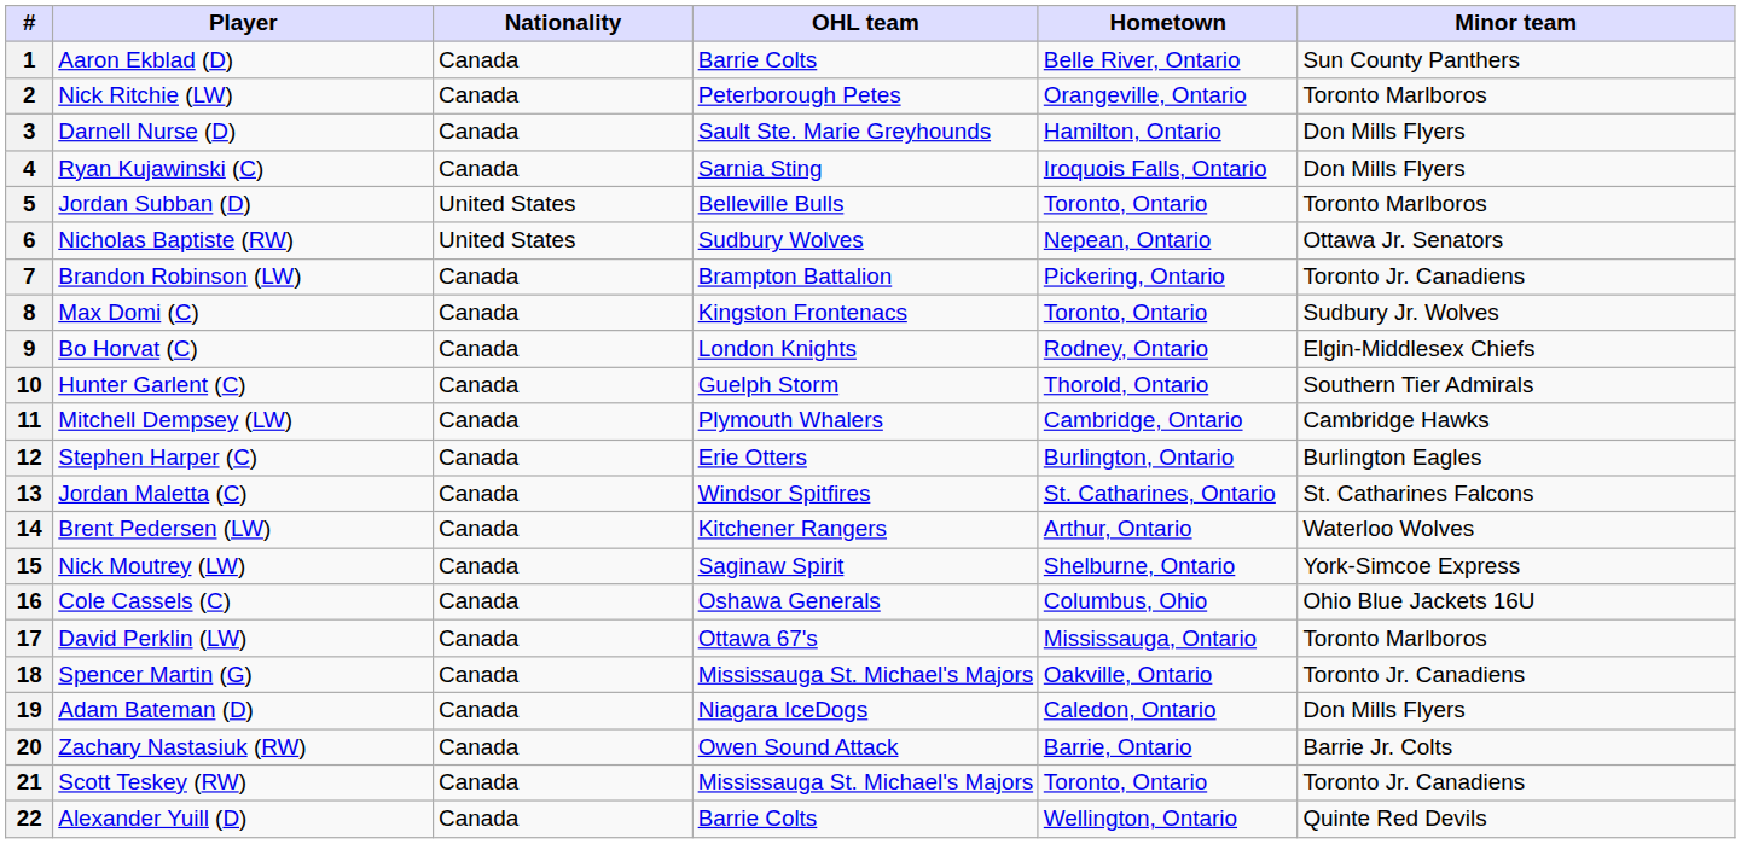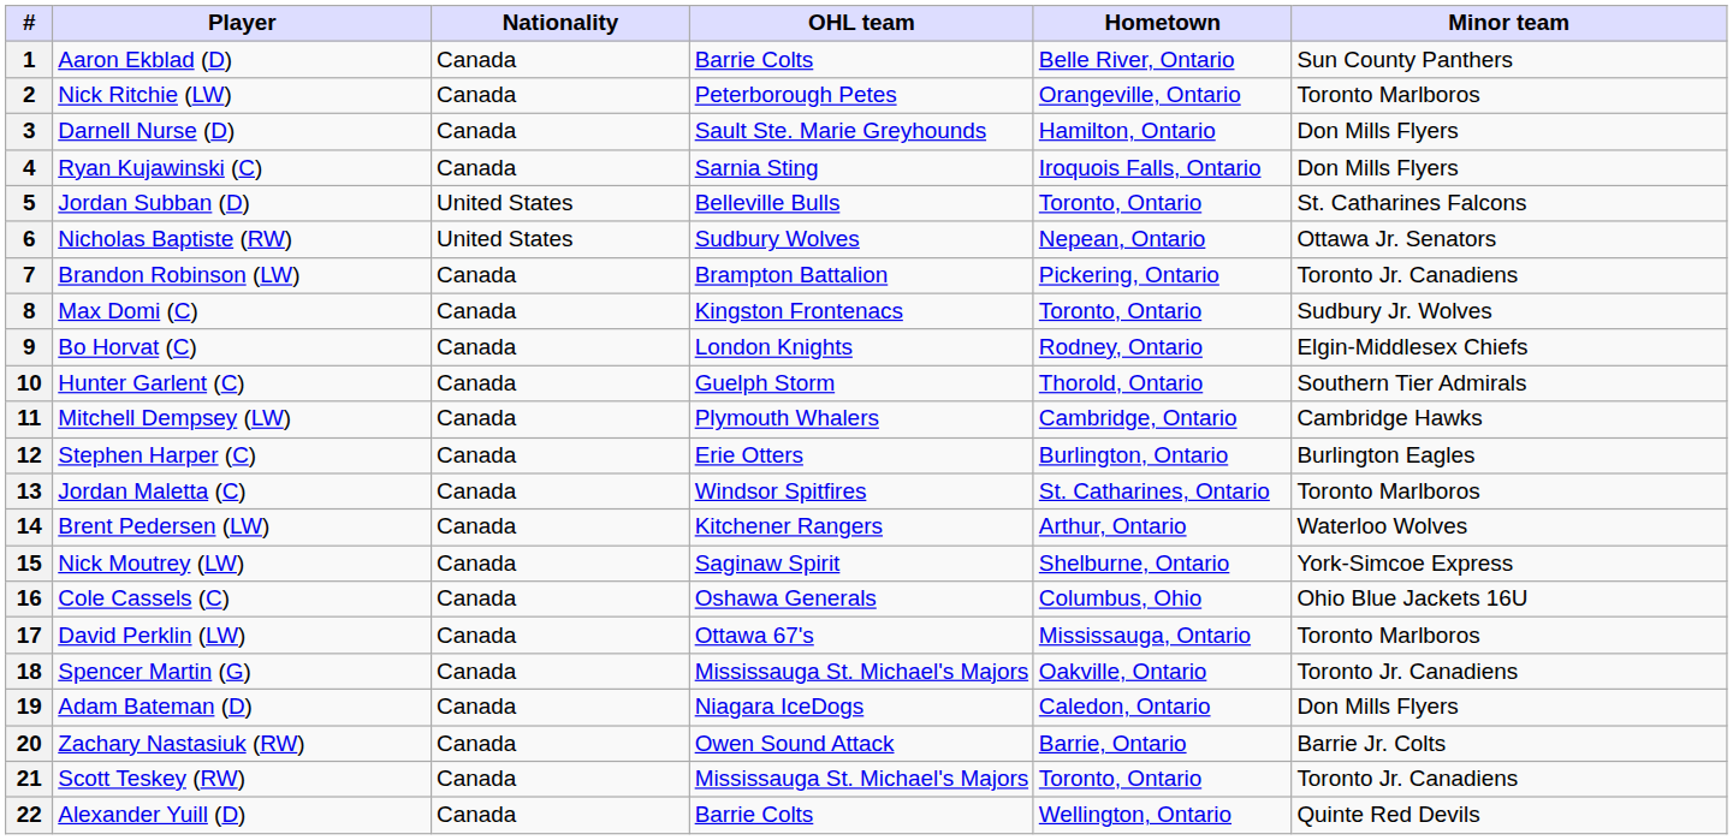 <table class="wikitable">
 <tr>
 <th style="background:#ddf; width:2.75%;">#</th>
 <th style="background:#ddf; width:22.0%;">Player</th>
 <th style="background:#ddf; width:15.0%;">Nationality</th>
 <th style="background:#ddf; width:20.0%;">OHL team</th>
 <th style="background:#ddf; width:15.0%;">Hometown</th>
 <th style="background:#ddf; width:100.0%;">Minor team</th>
 </tr>
 <tr>
 <th>1</th>
 <td><a href='#'>Aaron Ekblad</a> (<a href='#'>D</a>)</td>
 <td> Canada</td>
 <td><a href='#'>Barrie Colts</a></td>
 <td><a href='#'>Belle River, Ontario</a></td>
 <td>Sun County Panthers</td>
 </tr>
 <tr>
 <th>2</th>
 <td><a href='#'>Nick Ritchie</a> (<a href='#'>LW</a>)</td>
 <td> Canada</td>
 <td><a href='#'>Peterborough Petes</a></td>
 <td><a href='#'>Orangeville, Ontario</a></td>
 <td>Toronto Marlboros</td>
 </tr>
 <tr>
 <th>3</th>
 <td><a href='#'>Darnell Nurse</a> (<a href='#'>D</a>)</td>
 <td> Canada</td>
 <td><a href='#'>Sault Ste. Marie Greyhounds</a></td>
 <td><a href='#'>Hamilton, Ontario</a></td>
 <td>Don Mills Flyers</td>
 </tr>
 <tr>
 <th>4</th>
 <td><a href='#'>Ryan Kujawinski</a> (<a href='#'>C</a>)</td>
 <td> Canada</td>
 <td><a href='#'>Sarnia Sting</a></td>
 <td><a href='#'>Iroquois Falls, Ontario</a></td>
 <td>Don Mills Flyers</td>
 </tr>
 <tr>
 <th>5</th>
 <td><a href='#'>Jordan Subban</a> (<a href='#'>D</a>)</td>
 <td> United States</td>
 <td><a href='#'>Belleville Bulls</a></td>
 <td><a href='#'>Toronto, Ontario</a></td>
-<td>Toronto Marlboros</td>
+<td>St. Catharines Falcons</td>
 </tr>
 <tr>
 <th>6</th>
 <td><a href='#'>Nicholas Baptiste</a> (<a href='#'>RW</a>)</td>
 <td> United States</td>
 <td><a href='#'>Sudbury Wolves</a></td>
 <td><a href='#'>Nepean, Ontario</a></td>
 <td>Ottawa Jr. Senators</td>
 </tr>
 <tr>
 <th>7</th>
 <td><a href='#'>Brandon Robinson</a> (<a href='#'>LW</a>)</td>
 <td> Canada</td>
 <td><a href='#'>Brampton Battalion</a></td>
 <td><a href='#'>Pickering, Ontario</a></td>
 <td>Toronto Jr. Canadiens</td>
 </tr>
 <tr>
 <th>8</th>
 <td><a href='#'>Max Domi</a> (<a href='#'>C</a>)</td>
 <td> Canada</td>
 <td><a href='#'>Kingston Frontenacs</a></td>
 <td><a href='#'>Toronto, Ontario</a></td>
 <td>Sudbury Jr. Wolves</td>
 </tr>
 <tr>
 <th>9</th>
 <td><a href='#'>Bo Horvat</a> (<a href='#'>C</a>)</td>
 <td> Canada</td>
 <td><a href='#'>London Knights</a></td>
 <td><a href='#'>Rodney, Ontario</a></td>
 <td>Elgin-Middlesex Chiefs</td>
 </tr>
 <tr>
 <th>10</th>
 <td><a href='#'>Hunter Garlent</a> (<a href='#'>C</a>)</td>
 <td> Canada</td>
 <td><a href='#'>Guelph Storm</a></td>
 <td><a href='#'>Thorold, Ontario</a></td>
 <td>Southern Tier Admirals</td>
 </tr>
 <tr>
 <th>11</th>
 <td><a href='#'>Mitchell Dempsey</a> (<a href='#'>LW</a>)</td>
 <td> Canada</td>
 <td><a href='#'>Plymouth Whalers</a></td>
 <td><a href='#'>Cambridge, Ontario</a></td>
 <td>Cambridge Hawks</td>
 </tr>
 <tr>
 <th>12</th>
 <td><a href='#'>Stephen Harper</a> (<a href='#'>C</a>)</td>
 <td> Canada</td>
 <td><a href='#'>Erie Otters</a></td>
 <td><a href='#'>Burlington, Ontario</a></td>
 <td>Burlington Eagles</td>
 </tr>
 <tr>
 <th>13</th>
 <td><a href='#'>Jordan Maletta</a> (<a href='#'>C</a>)</td>
 <td> Canada</td>
 <td><a href='#'>Windsor Spitfires</a></td>
 <td><a href='#'>St. Catharines, Ontario</a></td>
-<td>St. Catharines Falcons</td>
+<td>Toronto Marlboros</td>
 </tr>
 <tr>
 <th>14</th>
 <td><a href='#'>Brent Pedersen</a> (<a href='#'>LW</a>)</td>
 <td> Canada</td>
 <td><a href='#'>Kitchener Rangers</a></td>
 <td><a href='#'>Arthur, Ontario</a></td>
 <td>Waterloo Wolves</td>
 </tr>
 <tr>
 <th>15</th>
 <td><a href='#'>Nick Moutrey</a> (<a href='#'>LW</a>)</td>
 <td> Canada</td>
 <td><a href='#'>Saginaw Spirit</a></td>
 <td><a href='#'>Shelburne, Ontario</a></td>
 <td>York-Simcoe Express</td>
 </tr>
 <tr>
 <th>16</th>
 <td><a href='#'>Cole Cassels</a> (<a href='#'>C</a>)</td>
 <td> Canada</td>
 <td><a href='#'>Oshawa Generals</a></td>
 <td><a href='#'>Columbus, Ohio</a></td>
 <td>Ohio Blue Jackets 16U</td>
 </tr>
 <tr>
 <th>17</th>
 <td><a href='#'>David Perklin</a> (<a href='#'>LW</a>)</td>
 <td> Canada</td>
 <td><a href='#'>Ottawa 67's</a></td>
 <td><a href='#'>Mississauga, Ontario</a></td>
 <td>Toronto Marlboros</td>
 </tr>
 <tr>
 <th>18</th>
 <td><a href='#'>Spencer Martin</a> (<a href='#'>G</a>)</td>
 <td> Canada</td>
 <td><a href='#'>Mississauga St. Michael's Majors</a></td>
 <td><a href='#'>Oakville, Ontario</a></td>
 <td>Toronto Jr. Canadiens</td>
 </tr>
 <tr>
 <th>19</th>
 <td><a href='#'>Adam Bateman</a> (<a href='#'>D</a>)</td>
 <td> Canada</td>
 <td><a href='#'>Niagara IceDogs</a></td>
 <td><a href='#'>Caledon, Ontario</a></td>
 <td>Don Mills Flyers</td>
 </tr>
 <tr>
 <th>20</th>
 <td><a href='#'>Zachary Nastasiuk</a> (<a href='#'>RW</a>)</td>
 <td> Canada</td>
 <td><a href='#'>Owen Sound Attack</a></td>
 <td><a href='#'>Barrie, Ontario</a></td>
 <td>Barrie Jr. Colts</td>
 </tr>
 <tr>
 <th>21</th>
 <td><a href='#'>Scott Teskey</a> (<a href='#'>RW</a>)</td>
 <td> Canada</td>
 <td><a href='#'>Mississauga St. Michael's Majors</a></td>
 <td><a href='#'>Toronto, Ontario</a></td>
 <td>Toronto Jr. Canadiens</td>
 </tr>
 <tr>
 <th>22</th>
 <td><a href='#'>Alexander Yuill</a> (<a href='#'>D</a>)</td>
 <td> Canada</td>
 <td><a href='#'>Barrie Colts</a></td>
 <td><a href='#'>Wellington, Ontario</a></td>
 <td>Quinte Red Devils</td>
 </tr>
 </table>
